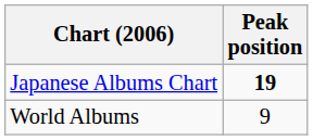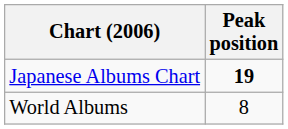 <table class="wikitable sortable">
 <tr>
 <th>Chart (2006)</th>
 <th>Peak<br>position</th>
 </tr>
 <tr>
 <td><a href='#'>Japanese Albums Chart</a></td>
 <td style="text-align:center;"><strong>19</strong></td>
 </tr>
 <tr>
 <td>World Albums</td>
-<td style="text-align:center;">9</td>
+<td style="text-align:center;">8</td>
 </tr>
 </table>
